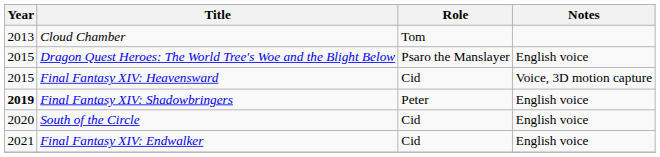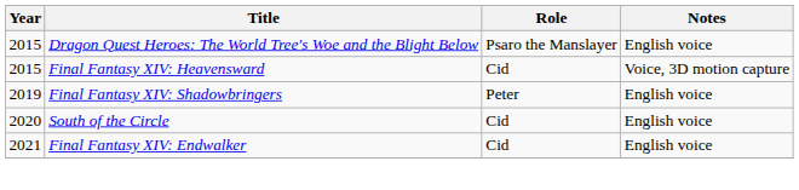 <table class="wikitable sortable">
 <tr style="background:#b0c4de; text-align:center;">
 <th>Year</th>
 <th>Title</th>
 <th>Role</th>
 <th class="unsortable">Notes</th>
-</tr>
-<tr>
-<td>2013</td>
-<td><em>Cloud Chamber</em></td>
-<td>Tom</td>
-<td></td>
 </tr>
 <tr>
 <td>2015</td>
 <td><em><a href='#'>Dragon Quest Heroes: The World Tree's Woe and the Blight Below</a></em></td>
 <td>Psaro the Manslayer</td>
 <td>English voice</td>
 </tr>
 <tr>
 <td>2015</td>
 <td><em><a href='#'>Final Fantasy XIV: Heavensward</a></em></td>
 <td>Cid</td>
 <td>Voice, 3D motion capture</td>
 </tr>
 <tr>
-<td><strong>2019</strong></td>
+<td>2019</td>
 <td><em><a href='#'>Final Fantasy XIV: Shadowbringers</a></em></td>
 <td>Peter</td>
 <td>English voice</td>
 </tr>
 <tr>
 <td>2020</td>
 <td><em><a href='#'>South of the Circle</a></em></td>
 <td>Cid</td>
 <td>English voice</td>
 </tr>
 <tr>
 <td>2021</td>
 <td><em><a href='#'>Final Fantasy XIV: Endwalker</a></em></td>
 <td>Cid</td>
 <td>English voice</td>
 </tr>
 <tr>
 </tr>
 </table>
